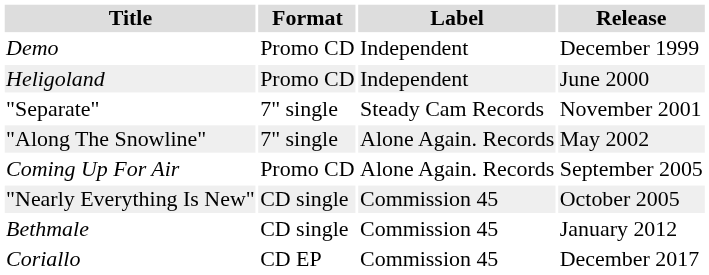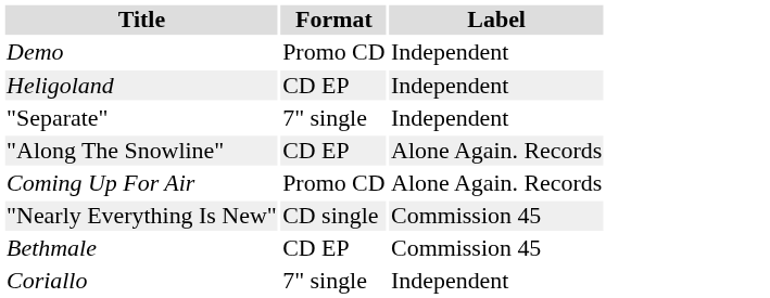 <table>
 <tr bgcolor="#DDDDDD">
 <th>Title</th>
 <th>Format</th>
 <th>Label</th>
-<th>Release</th>
 </tr>
 <tr>
 <td><em>Demo</em></td>
 <td>Promo CD</td>
 <td>Independent</td>
-<td>December 1999</td>
 </tr>
 <tr bgcolor="#EFEFEF">
 <td><em>Heligoland</em></td>
-<td>Promo CD</td>
+<td>CD EP</td>
 <td>Independent</td>
-<td>June 2000</td>
 </tr>
 <tr>
 <td>"Separate"</td>
 <td>7" single</td>
-<td>Steady Cam Records</td>
-<td>November 2001</td>
+<td>Independent</td>
 </tr>
 <tr bgcolor="#EFEFEF">
 <td>"Along The Snowline"</td>
-<td>7" single</td>
+<td>CD EP</td>
 <td>Alone Again. Records</td>
-<td>May 2002</td>
 </tr>
 <tr>
 <td><em>Coming Up For Air</em></td>
 <td>Promo CD</td>
 <td>Alone Again. Records</td>
-<td>September 2005</td>
 </tr>
 <tr bgcolor="#EFEFEF">
 <td>"Nearly Everything Is New"</td>
 <td>CD single</td>
 <td>Commission 45</td>
-<td>October 2005</td>
 </tr>
 <tr>
 <td><em>Bethmale</em></td>
-<td>CD single</td>
+<td>CD EP</td>
 <td>Commission 45</td>
-<td>January 2012</td>
 </tr>
 <tr>
 <td><em>Coriallo</em></td>
-<td>CD EP</td>
-<td>Commission 45</td>
-<td>December 2017</td>
+<td>7" single</td>
+<td>Independent</td>
 </tr>
 </table>
